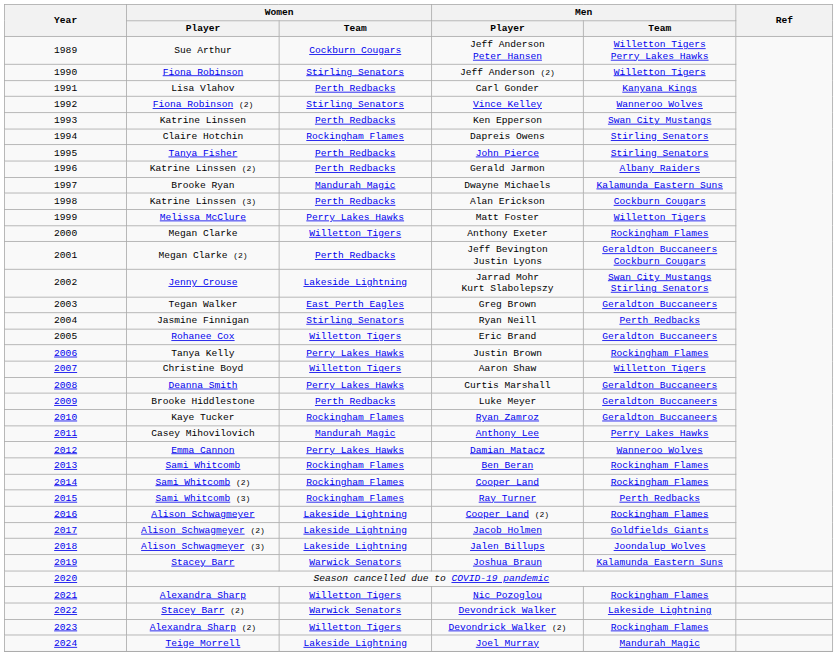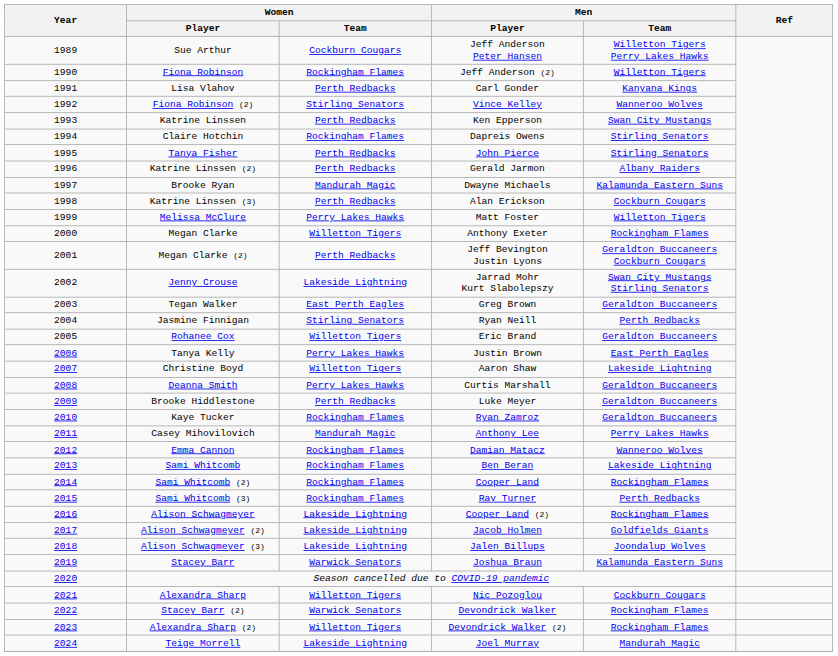 <table class="wikitable" style="width: 80%; text-align:center; font-size:90%">
 <tr>
 <th rowspan="2">Year</th>
 <th colspan="2">Women</th>
 <th colspan="2">Men</th>
 <th rowspan="2">Ref</th>
 </tr>
 <tr>
 <th width="180">Player</th>
 <th width="180">Team</th>
 <th width="180">Player</th>
 <th width="180">Team</th>
 </tr>
 <tr>
 <td>1989</td>
 <td>Sue Arthur</td>
 <td><a href='#'>Cockburn Cougars</a></td>
 <td>Jeff Anderson<br><a href='#'>Peter Hansen</a></td>
 <td><a href='#'>Willetton Tigers</a><br><a href='#'>Perry Lakes Hawks</a></td>
 <td rowspan="31"></td>
 </tr>
 <tr>
 <td>1990</td>
 <td><a href='#'>Fiona Robinson</a></td>
-<td><a href='#'>Stirling Senators</a></td>
+<td><a href='#'>Rockingham Flames</a></td>
 <td>Jeff Anderson <small>(2)</small></td>
 <td><a href='#'>Willetton Tigers</a></td>
 </tr>
 <tr>
 <td>1991</td>
 <td>Lisa Vlahov</td>
 <td><a href='#'>Perth Redbacks</a></td>
 <td>Carl Gonder</td>
 <td><a href='#'>Kanyana Kings</a></td>
 </tr>
 <tr>
 <td>1992</td>
 <td><a href='#'>Fiona Robinson</a> <small>(2)</small></td>
 <td><a href='#'>Stirling Senators</a></td>
 <td><a href='#'>Vince Kelley</a></td>
 <td><a href='#'>Wanneroo Wolves</a></td>
 </tr>
 <tr>
 <td>1993</td>
 <td>Katrine Linssen</td>
 <td><a href='#'>Perth Redbacks</a></td>
 <td>Ken Epperson</td>
 <td><a href='#'>Swan City Mustangs</a></td>
 </tr>
 <tr>
 <td>1994</td>
 <td>Claire Hotchin</td>
 <td><a href='#'>Rockingham Flames</a></td>
 <td>Dapreis Owens</td>
 <td><a href='#'>Stirling Senators</a></td>
 </tr>
 <tr>
 <td>1995</td>
 <td><a href='#'>Tanya Fisher</a></td>
 <td><a href='#'>Perth Redbacks</a></td>
 <td><a href='#'>John Pierce</a></td>
 <td><a href='#'>Stirling Senators</a></td>
 </tr>
 <tr>
 <td>1996</td>
 <td>Katrine Linssen <small>(2)</small></td>
 <td><a href='#'>Perth Redbacks</a></td>
 <td>Gerald Jarmon</td>
 <td><a href='#'>Albany Raiders</a></td>
 </tr>
 <tr>
 <td>1997</td>
 <td>Brooke Ryan</td>
 <td><a href='#'>Mandurah Magic</a></td>
 <td>Dwayne Michaels</td>
 <td><a href='#'>Kalamunda Eastern Suns</a></td>
 </tr>
 <tr>
 <td>1998</td>
 <td>Katrine Linssen <small>(3)</small></td>
 <td><a href='#'>Perth Redbacks</a></td>
 <td>Alan Erickson</td>
 <td><a href='#'>Cockburn Cougars</a></td>
 </tr>
 <tr>
 <td>1999</td>
 <td><a href='#'>Melissa McClure</a></td>
 <td><a href='#'>Perry Lakes Hawks</a></td>
 <td>Matt Foster</td>
 <td><a href='#'>Willetton Tigers</a></td>
 </tr>
 <tr>
 <td>2000</td>
 <td>Megan Clarke</td>
 <td><a href='#'>Willetton Tigers</a></td>
 <td>Anthony Exeter</td>
 <td><a href='#'>Rockingham Flames</a></td>
 </tr>
 <tr>
 <td>2001</td>
 <td>Megan Clarke <small>(2)</small></td>
 <td><a href='#'>Perth Redbacks</a></td>
 <td>Jeff Bevington<br>Justin Lyons</td>
 <td><a href='#'>Geraldton Buccaneers</a><br><a href='#'>Cockburn Cougars</a></td>
 </tr>
 <tr>
 <td>2002</td>
 <td><a href='#'>Jenny Crouse</a></td>
 <td><a href='#'>Lakeside Lightning</a></td>
 <td>Jarrad Mohr<br>Kurt Slabolepszy</td>
 <td><a href='#'>Swan City Mustangs</a><br><a href='#'>Stirling Senators</a></td>
 </tr>
 <tr>
 <td>2003</td>
 <td>Tegan Walker</td>
 <td><a href='#'>East Perth Eagles</a></td>
 <td>Greg Brown</td>
 <td><a href='#'>Geraldton Buccaneers</a></td>
 </tr>
 <tr>
 <td>2004</td>
 <td>Jasmine Finnigan</td>
 <td><a href='#'>Stirling Senators</a></td>
 <td>Ryan Neill</td>
 <td><a href='#'>Perth Redbacks</a></td>
 </tr>
 <tr>
 <td>2005</td>
 <td><a href='#'>Rohanee Cox</a></td>
 <td><a href='#'>Willetton Tigers</a></td>
 <td>Eric Brand</td>
 <td><a href='#'>Geraldton Buccaneers</a></td>
 </tr>
 <tr>
 <td><a href='#'>2006</a></td>
 <td>Tanya Kelly</td>
 <td><a href='#'>Perry Lakes Hawks</a></td>
 <td>Justin Brown</td>
-<td><a href='#'>Rockingham Flames</a></td>
+<td><a href='#'>East Perth Eagles</a></td>
 </tr>
 <tr>
 <td><a href='#'>2007</a></td>
 <td>Christine Boyd</td>
 <td><a href='#'>Willetton Tigers</a></td>
 <td>Aaron Shaw</td>
-<td><a href='#'>Willetton Tigers</a></td>
+<td><a href='#'>Lakeside Lightning</a></td>
 </tr>
 <tr>
 <td><a href='#'>2008</a></td>
 <td><a href='#'>Deanna Smith</a></td>
 <td><a href='#'>Perry Lakes Hawks</a></td>
 <td>Curtis Marshall</td>
 <td><a href='#'>Geraldton Buccaneers</a></td>
 </tr>
 <tr>
 <td><a href='#'>2009</a></td>
 <td>Brooke Hiddlestone</td>
 <td><a href='#'>Perth Redbacks</a></td>
 <td>Luke Meyer</td>
 <td><a href='#'>Geraldton Buccaneers</a></td>
 </tr>
 <tr>
 <td><a href='#'>2010</a></td>
 <td>Kaye Tucker</td>
 <td><a href='#'>Rockingham Flames</a></td>
 <td><a href='#'>Ryan Zamroz</a></td>
 <td><a href='#'>Geraldton Buccaneers</a></td>
 </tr>
 <tr>
 <td><a href='#'>2011</a></td>
 <td>Casey Mihovilovich</td>
 <td><a href='#'>Mandurah Magic</a></td>
 <td><a href='#'>Anthony Lee</a></td>
 <td><a href='#'>Perry Lakes Hawks</a></td>
 </tr>
 <tr>
 <td><a href='#'>2012</a></td>
 <td><a href='#'>Emma Cannon</a></td>
-<td><a href='#'>Perry Lakes Hawks</a></td>
+<td><a href='#'>Rockingham Flames</a></td>
 <td><a href='#'>Damian Matacz</a></td>
 <td><a href='#'>Wanneroo Wolves</a></td>
 </tr>
 <tr>
 <td><a href='#'>2013</a></td>
 <td><a href='#'>Sami Whitcomb</a></td>
 <td><a href='#'>Rockingham Flames</a></td>
 <td><a href='#'>Ben Beran</a></td>
-<td><a href='#'>Rockingham Flames</a></td>
+<td><a href='#'>Lakeside Lightning</a></td>
 </tr>
 <tr>
 <td><a href='#'>2014</a></td>
 <td><a href='#'>Sami Whitcomb</a> <small>(2)</small></td>
 <td><a href='#'>Rockingham Flames</a></td>
 <td><a href='#'>Cooper Land</a></td>
 <td><a href='#'>Rockingham Flames</a></td>
 </tr>
 <tr>
 <td><a href='#'>2015</a></td>
 <td><a href='#'>Sami Whitcomb</a> <small>(3)</small></td>
 <td><a href='#'>Rockingham Flames</a></td>
 <td><a href='#'>Ray Turner</a></td>
 <td><a href='#'>Perth Redbacks</a></td>
 </tr>
 <tr>
 <td><a href='#'>2016</a></td>
 <td><a href='#'>Alison Schwagmeyer</a></td>
 <td><a href='#'>Lakeside Lightning</a></td>
 <td><a href='#'>Cooper Land</a> <small>(2)</small></td>
 <td><a href='#'>Rockingham Flames</a></td>
 </tr>
 <tr>
 <td><a href='#'>2017</a></td>
 <td><a href='#'>Alison Schwagmeyer</a> <small>(2)</small></td>
 <td><a href='#'>Lakeside Lightning</a></td>
 <td><a href='#'>Jacob Holmen</a></td>
 <td><a href='#'>Goldfields Giants</a></td>
 </tr>
 <tr>
 <td><a href='#'>2018</a></td>
 <td><a href='#'>Alison Schwagmeyer</a> <small>(3)</small></td>
 <td><a href='#'>Lakeside Lightning</a></td>
 <td><a href='#'>Jalen Billups</a></td>
 <td><a href='#'>Joondalup Wolves</a></td>
 </tr>
 <tr>
 <td><a href='#'>2019</a></td>
 <td><a href='#'>Stacey Barr</a></td>
 <td><a href='#'>Warwick Senators</a></td>
 <td><a href='#'>Joshua Braun</a></td>
 <td><a href='#'>Kalamunda Eastern Suns</a></td>
 </tr>
 <tr>
 <td><a href='#'>2020</a></td>
 <td colspan=4><em>Season cancelled due to <a href='#'>COVID-19 pandemic</a></em></td>
 <td></td>
 </tr>
 <tr>
 <td><a href='#'>2021</a></td>
 <td><a href='#'>Alexandra Sharp</a></td>
 <td><a href='#'>Willetton Tigers</a></td>
 <td><a href='#'>Nic Pozoglou</a></td>
-<td><a href='#'>Rockingham Flames</a></td>
+<td><a href='#'>Cockburn Cougars</a></td>
 <td></td>
 </tr>
 <tr>
 <td><a href='#'>2022</a></td>
 <td><a href='#'>Stacey Barr</a> <small>(2)</small></td>
 <td><a href='#'>Warwick Senators</a></td>
 <td><a href='#'>Devondrick Walker</a></td>
-<td><a href='#'>Lakeside Lightning</a></td>
+<td><a href='#'>Rockingham Flames</a></td>
 <td></td>
 </tr>
 <tr>
 <td><a href='#'>2023</a></td>
 <td><a href='#'>Alexandra Sharp</a> <small>(2)</small></td>
 <td><a href='#'>Willetton Tigers</a></td>
 <td><a href='#'>Devondrick Walker</a> <small>(2)</small></td>
 <td><a href='#'>Rockingham Flames</a></td>
 <td></td>
 </tr>
 <tr>
 <td><a href='#'>2024</a></td>
 <td><a href='#'>Teige Morrell</a></td>
 <td><a href='#'>Lakeside Lightning</a></td>
 <td><a href='#'>Joel Murray</a></td>
 <td><a href='#'>Mandurah Magic</a></td>
 <td></td>
 </tr>
 <tr>
 </tr>
 </table>
